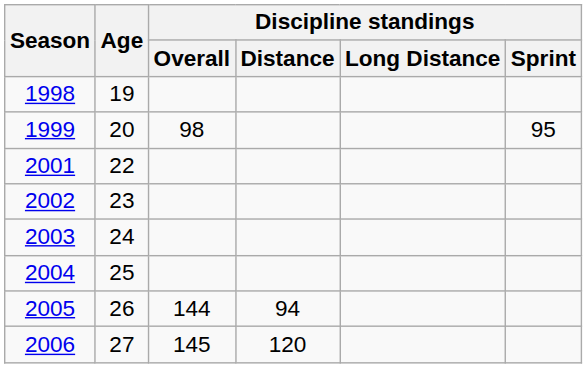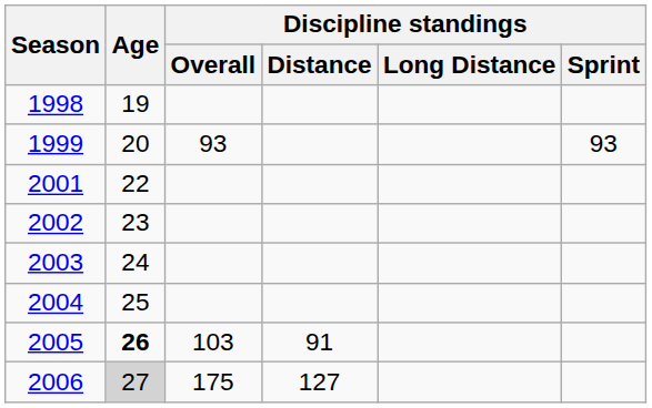 <table class="wikitable" style="text-align: center;">
 <tr>
 <th rowspan="2" scope="col">Season</th>
 <th rowspan="2" scope="col">Age</th>
 <th colspan="4" scope="col">Discipline standings</th>
 </tr>
 <tr>
 <th scope="col">Overall</th>
 <th scope="col">Distance</th>
 <th scope="col">Long Distance</th>
 <th scope="col">Sprint</th>
 </tr>
 <tr>
 <td><a href='#'>1998</a></td>
 <td>19</td>
 <td></td>
 <td></td>
 <td></td>
 <td></td>
 </tr>
 <tr>
 <td><a href='#'>1999</a></td>
 <td>20</td>
-<td>98</td>
+<td>93</td>
 <td></td>
 <td></td>
-<td>95</td>
+<td>93</td>
 </tr>
 <tr>
 <td><a href='#'>2001</a></td>
 <td>22</td>
 <td></td>
 <td></td>
 <td></td>
 <td></td>
 </tr>
 <tr>
 <td><a href='#'>2002</a></td>
 <td>23</td>
 <td></td>
 <td></td>
 <td></td>
 <td></td>
 </tr>
 <tr>
 <td><a href='#'>2003</a></td>
 <td>24</td>
 <td></td>
 <td></td>
 <td></td>
 <td></td>
 </tr>
 <tr>
 <td><a href='#'>2004</a></td>
 <td>25</td>
 <td></td>
 <td></td>
 <td></td>
 <td></td>
 </tr>
 <tr>
 <td><a href='#'>2005</a></td>
-<td>26</td>
-<td>144</td>
-<td>94</td>
+<td><strong>26</strong></td>
+<td>103</td>
+<td>91</td>
 <td></td>
 <td></td>
 </tr>
 <tr>
 <td><a href='#'>2006</a></td>
-<td>27</td>
-<td>145</td>
-<td>120</td>
+<td style="background: lightgrey;">27</td>
+<td>175</td>
+<td>127</td>
 <td></td>
 <td></td>
 </tr>
 </table>
